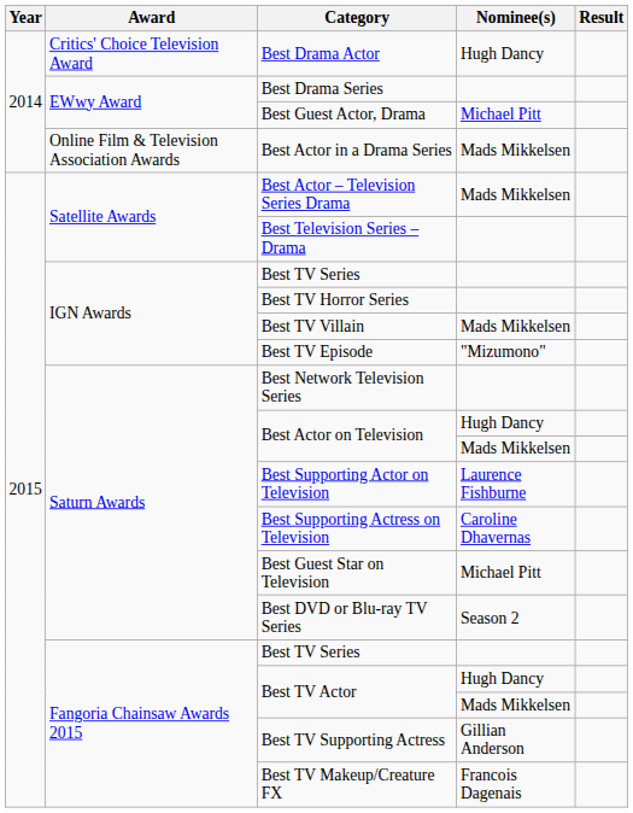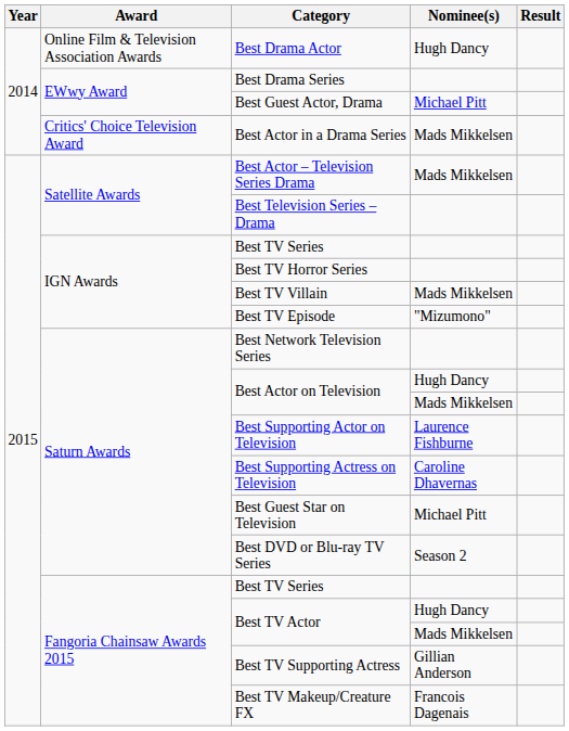 <table class="wikitable sortable">
 <tr>
 <th>Year</th>
 <th>Award</th>
 <th>Category</th>
 <th>Nominee(s)</th>
 <th>Result</th>
 </tr>
 <tr>
 <td rowspan="4">2014</td>
-<td><a href='#'>Critics' Choice Television Award</a></td>
+<td>Online Film & Television Association Awards</td>
 <td><a href='#'>Best Drama Actor</a></td>
 <td>Hugh Dancy</td>
 <td></td>
 </tr>
 <tr>
 <td rowspan="2"><a href='#'>EWwy Award</a></td>
 <td>Best Drama Series</td>
 <td></td>
 <td></td>
 </tr>
 <tr>
 <td>Best Guest Actor, Drama</td>
 <td><a href='#'>Michael Pitt</a></td>
 <td></td>
 </tr>
 <tr>
-<td>Online Film & Television Association Awards</td>
+<td><a href='#'>Critics' Choice Television Award</a></td>
 <td>Best Actor in a Drama Series</td>
 <td>Mads Mikkelsen</td>
 <td></td>
 </tr>
 <tr>
 <td rowspan="18">2015</td>
 <td rowspan="2"><a href='#'>Satellite Awards</a></td>
 <td><a href='#'>Best Actor – Television Series Drama</a></td>
 <td>Mads Mikkelsen</td>
 <td></td>
 </tr>
 <tr>
 <td><a href='#'>Best Television Series – Drama</a></td>
 <td></td>
 <td></td>
 </tr>
 <tr>
 <td rowspan="4">IGN Awards</td>
 <td>Best TV Series</td>
 <td></td>
 <td></td>
 </tr>
 <tr>
 <td>Best TV Horror Series</td>
 <td></td>
 <td></td>
 </tr>
 <tr>
 <td>Best TV Villain</td>
 <td>Mads Mikkelsen</td>
 <td></td>
 </tr>
 <tr>
 <td>Best TV Episode</td>
 <td>"Mizumono"</td>
 <td></td>
 </tr>
 <tr>
 <td rowspan="7"><a href='#'>Saturn Awards</a></td>
 <td>Best Network Television Series</td>
 <td></td>
 <td></td>
 </tr>
 <tr>
 <td rowspan="2">Best Actor on Television</td>
 <td>Hugh Dancy</td>
 <td></td>
 </tr>
 <tr>
 <td>Mads Mikkelsen</td>
 <td></td>
 </tr>
 <tr>
 <td><a href='#'>Best Supporting Actor on Television</a></td>
 <td><a href='#'>Laurence Fishburne</a></td>
 <td></td>
 </tr>
 <tr>
 <td><a href='#'>Best Supporting Actress on Television</a></td>
 <td><a href='#'>Caroline Dhavernas</a></td>
 <td></td>
 </tr>
 <tr>
 <td>Best Guest Star on Television</td>
 <td>Michael Pitt</td>
 <td></td>
 </tr>
 <tr>
 <td>Best DVD or Blu-ray TV Series</td>
 <td>Season 2</td>
 <td></td>
 </tr>
 <tr>
 <td rowspan="5"><a href='#'>Fangoria Chainsaw Awards 2015</a></td>
 <td>Best TV Series</td>
 <td></td>
 <td></td>
 </tr>
 <tr>
 <td rowspan="2">Best TV Actor</td>
 <td>Hugh Dancy</td>
 <td></td>
 </tr>
 <tr>
 <td>Mads Mikkelsen</td>
 <td></td>
 </tr>
 <tr>
 <td>Best TV Supporting Actress</td>
 <td>Gillian Anderson</td>
 <td></td>
 </tr>
 <tr>
 <td>Best TV Makeup/Creature FX</td>
 <td>Francois Dagenais</td>
 <td></td>
 </tr>
 </table>
